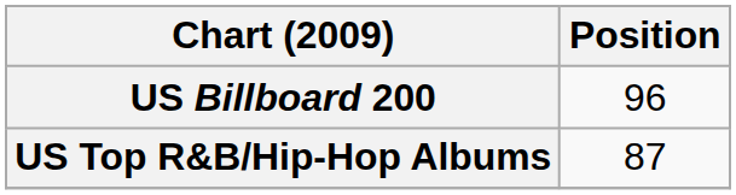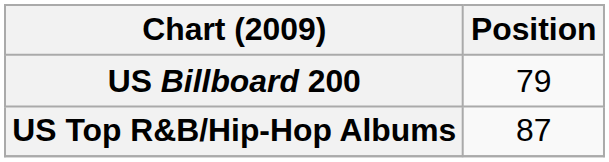 <table class="wikitable sortable plainrowheaders" style="text-align:center">
 <tr>
 <th scope="col">Chart (2009)</th>
 <th scope="col">Position</th>
 </tr>
 <tr>
 <th scope="row">US <em>Billboard</em> 200</th>
-<td>96</td>
+<td>79</td>
 </tr>
 <tr>
 <th scope="row">US Top R&B/Hip-Hop Albums</th>
 <td style="text-align:center;">87</td>
 </tr>
 <tr>
 </tr>
 </table>
